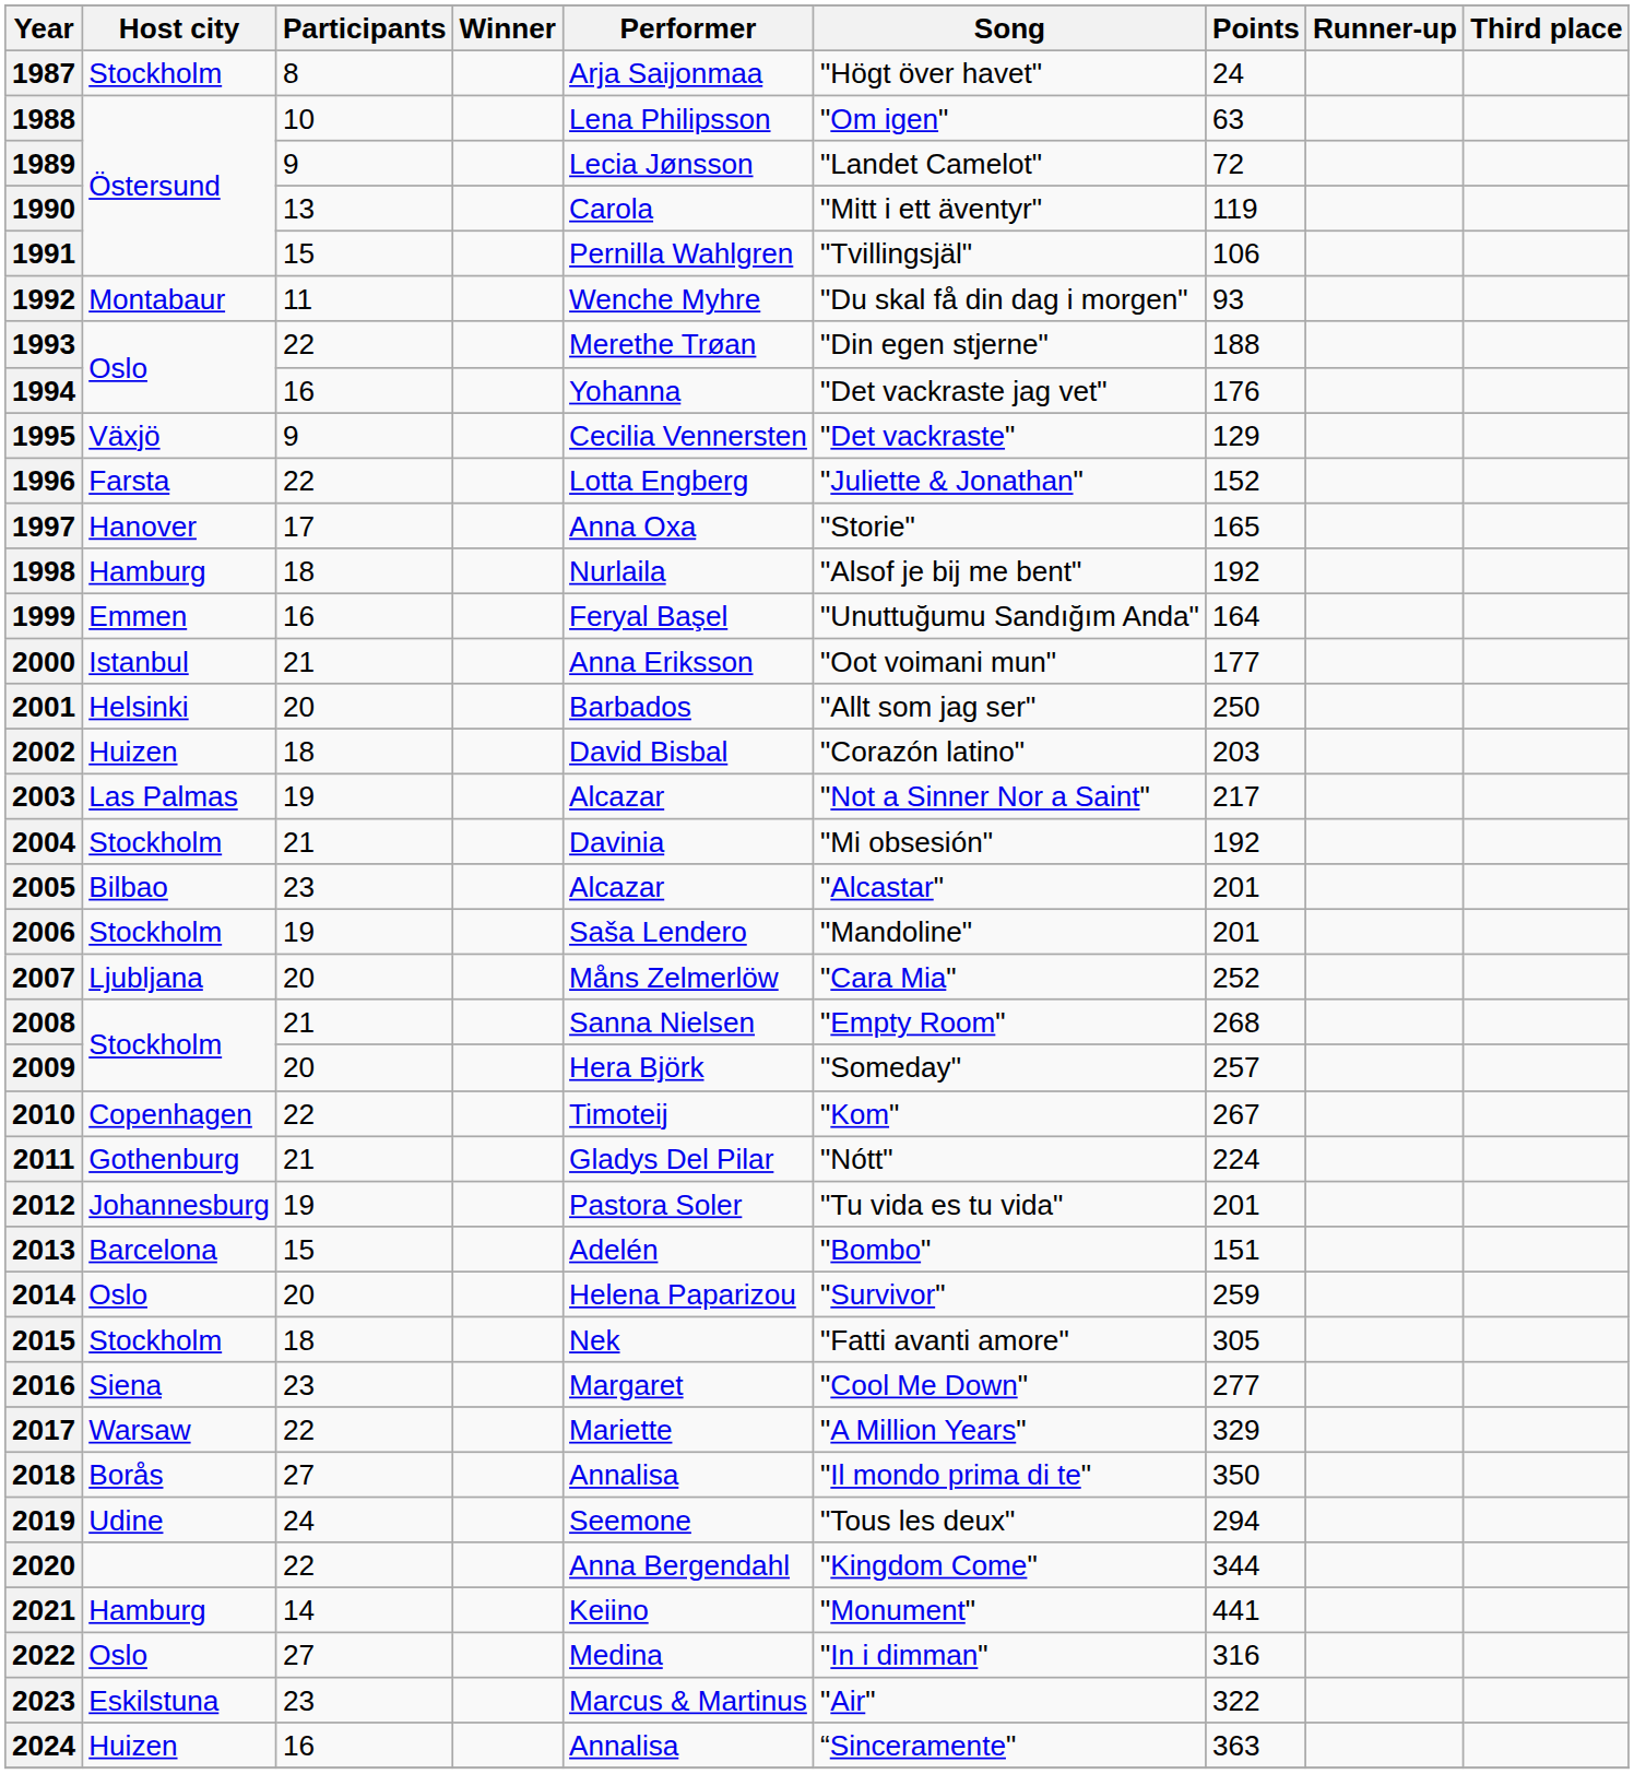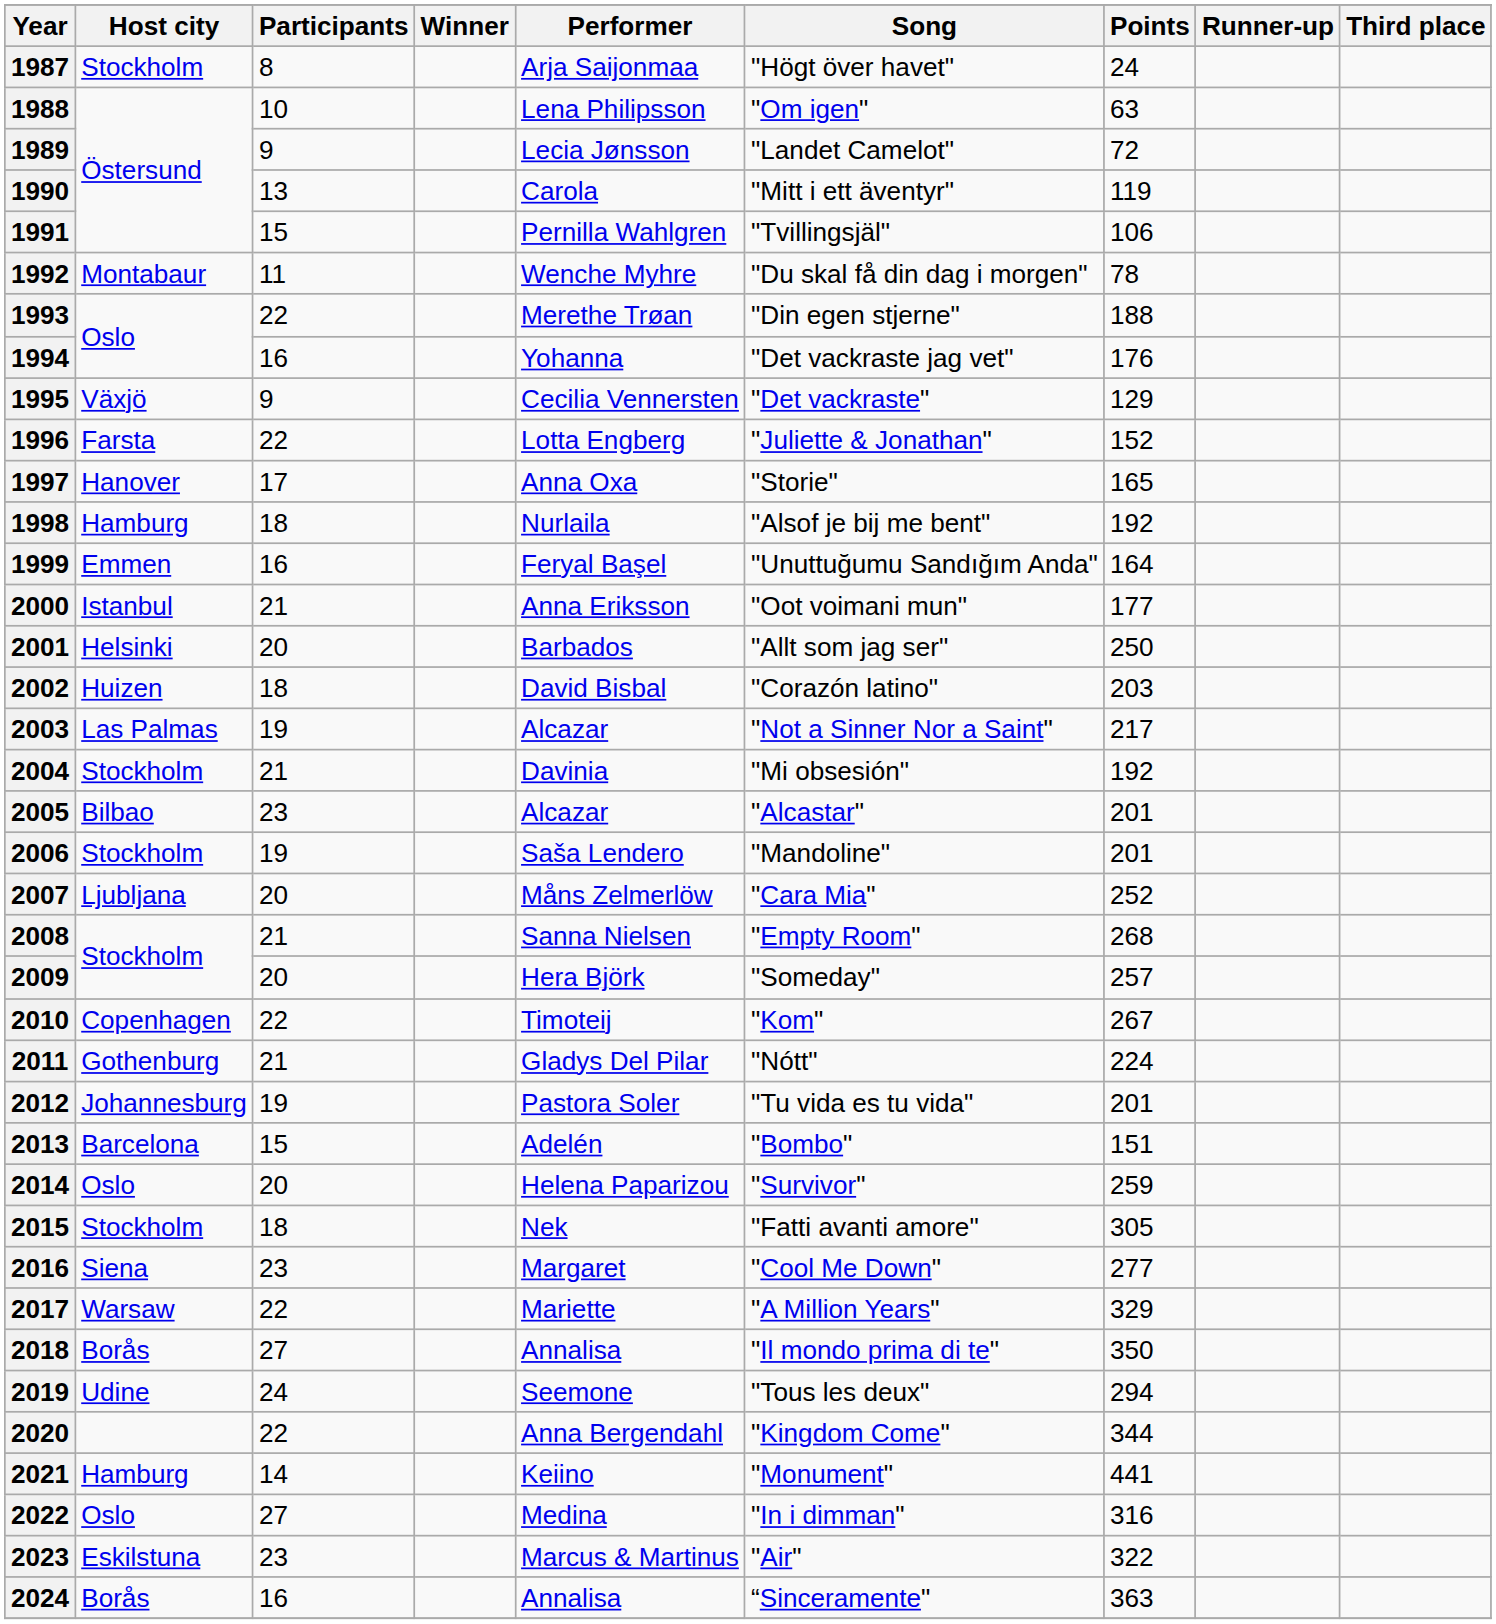 <table class="sortable wikitable" style="font-size: 95%">
 <tr>
 </tr>
 <tr>
 <th>Year</th>
 <th>Host city</th>
 <th>Participants</th>
 <th>Winner</th>
 <th>Performer</th>
 <th>Song</th>
 <th>Points</th>
 <th>Runner-up</th>
 <th>Third place</th>
 </tr>
 <tr>
 <th>1987</th>
 <td> <a href='#'>Stockholm</a></td>
 <td>8</td>
 <td></td>
 <td><a href='#'>Arja Saijonmaa</a></td>
 <td>"Högt över havet"</td>
 <td>24</td>
 <td><br></td>
 <td></td>
 </tr>
 <tr>
 <th>1988</th>
 <td rowspan="4"> <a href='#'>Östersund</a></td>
 <td>10</td>
 <td></td>
 <td><a href='#'>Lena Philipsson</a></td>
 <td>"<a href='#'>Om igen</a>"</td>
 <td>63</td>
 <td></td>
 <td></td>
 </tr>
 <tr>
 <th>1989</th>
 <td>9</td>
 <td></td>
 <td><a href='#'>Lecia Jønsson</a></td>
 <td>"Landet Camelot"</td>
 <td>72</td>
 <td></td>
 <td></td>
 </tr>
 <tr>
 <th>1990</th>
 <td>13</td>
 <td></td>
 <td><a href='#'>Carola</a></td>
 <td>"Mitt i ett äventyr"</td>
 <td>119</td>
 <td></td>
 <td></td>
 </tr>
 <tr>
 <th>1991</th>
 <td>15</td>
 <td></td>
 <td><a href='#'>Pernilla Wahlgren</a></td>
 <td>"Tvillingsjäl"</td>
 <td>106</td>
 <td></td>
 <td></td>
 </tr>
 <tr>
 <th>1992</th>
 <td> <a href='#'>Montabaur</a></td>
 <td>11</td>
 <td></td>
 <td><a href='#'>Wenche Myhre</a></td>
 <td>"Du skal få din dag i morgen"</td>
-<td>93</td>
+<td>78</td>
 <td></td>
 <td></td>
 </tr>
 <tr>
 <th>1993</th>
 <td rowspan="2"> <a href='#'>Oslo</a></td>
 <td>22</td>
 <td></td>
 <td><a href='#'>Merethe Trøan</a></td>
 <td>"Din egen stjerne"</td>
 <td>188</td>
 <td></td>
 <td></td>
 </tr>
 <tr>
 <th>1994</th>
 <td>16</td>
 <td></td>
 <td><a href='#'>Yohanna</a></td>
 <td>"Det vackraste jag vet"</td>
 <td>176</td>
 <td></td>
 <td></td>
 </tr>
 <tr>
 <th>1995</th>
 <td> <a href='#'>Växjö</a></td>
 <td>9</td>
 <td></td>
 <td><a href='#'>Cecilia Vennersten</a></td>
 <td>"<a href='#'>Det vackraste</a>"</td>
 <td>129</td>
 <td></td>
 <td></td>
 </tr>
 <tr>
 <th>1996</th>
 <td> <a href='#'>Farsta</a></td>
 <td>22</td>
 <td></td>
 <td><a href='#'>Lotta Engberg</a></td>
 <td>"<a href='#'>Juliette & Jonathan</a>"</td>
 <td>152</td>
 <td></td>
 <td></td>
 </tr>
 <tr>
 <th>1997</th>
 <td> <a href='#'>Hanover</a></td>
 <td>17</td>
 <td></td>
 <td><a href='#'>Anna Oxa</a></td>
 <td>"Storie"</td>
 <td>165</td>
 <td></td>
 <td></td>
 </tr>
 <tr>
 <th>1998</th>
 <td> <a href='#'>Hamburg</a></td>
 <td>18</td>
 <td></td>
 <td><a href='#'>Nurlaila</a></td>
 <td>"Alsof je bij me bent"</td>
 <td>192</td>
 <td></td>
 <td></td>
 </tr>
 <tr>
 <th>1999</th>
 <td> <a href='#'>Emmen</a></td>
 <td>16</td>
 <td></td>
 <td><a href='#'>Feryal Başel</a></td>
 <td>"Unuttuğumu Sandığım Anda"</td>
 <td>164</td>
 <td></td>
 <td></td>
 </tr>
 <tr>
 <th>2000</th>
 <td> <a href='#'>Istanbul</a></td>
 <td>21</td>
 <td></td>
 <td><a href='#'>Anna Eriksson</a></td>
 <td>"Oot voimani mun"</td>
 <td>177</td>
 <td></td>
 <td></td>
 </tr>
 <tr>
 <th>2001</th>
 <td> <a href='#'>Helsinki</a></td>
 <td>20</td>
 <td></td>
 <td><a href='#'>Barbados</a></td>
 <td>"Allt som jag ser"</td>
 <td>250</td>
 <td></td>
 <td></td>
 </tr>
 <tr>
 <th>2002</th>
 <td> <a href='#'>Huizen</a></td>
 <td>18</td>
 <td></td>
 <td><a href='#'>David Bisbal</a></td>
 <td>"Corazón latino"</td>
 <td>203</td>
 <td></td>
 <td></td>
 </tr>
 <tr>
 <th>2003</th>
 <td> <a href='#'>Las Palmas</a></td>
 <td>19</td>
 <td></td>
 <td><a href='#'>Alcazar</a></td>
 <td>"<a href='#'>Not a Sinner Nor a Saint</a>"</td>
 <td>217</td>
 <td></td>
 <td></td>
 </tr>
 <tr>
 <th>2004</th>
 <td> <a href='#'>Stockholm</a></td>
 <td>21</td>
 <td></td>
 <td><a href='#'>Davinia</a></td>
 <td>"Mi obsesión"</td>
 <td>192</td>
 <td></td>
 <td></td>
 </tr>
 <tr>
 <th>2005</th>
 <td> <a href='#'>Bilbao</a></td>
 <td>23</td>
 <td></td>
 <td><a href='#'>Alcazar</a></td>
 <td>"<a href='#'>Alcastar</a>"</td>
 <td>201</td>
 <td></td>
 <td></td>
 </tr>
 <tr>
 <th>2006</th>
 <td> <a href='#'>Stockholm</a></td>
 <td>19</td>
 <td></td>
 <td><a href='#'>Saša Lendero</a></td>
 <td>"Mandoline"</td>
 <td>201</td>
 <td></td>
 <td></td>
 </tr>
 <tr>
 <th>2007</th>
 <td> <a href='#'>Ljubljana</a></td>
 <td>20</td>
 <td></td>
 <td><a href='#'>Måns Zelmerlöw</a></td>
 <td>"<a href='#'>Cara Mia</a>"</td>
 <td>252</td>
 <td></td>
 <td></td>
 </tr>
 <tr>
 <th>2008</th>
 <td rowspan="2"> <a href='#'>Stockholm</a></td>
 <td>21</td>
 <td></td>
 <td><a href='#'>Sanna Nielsen</a></td>
 <td>"<a href='#'>Empty Room</a>"</td>
 <td>268</td>
 <td></td>
 <td></td>
 </tr>
 <tr>
 <th>2009</th>
 <td>20</td>
 <td></td>
 <td><a href='#'>Hera Björk</a></td>
 <td>"Someday"</td>
 <td>257</td>
 <td></td>
 <td></td>
 </tr>
 <tr>
 <th>2010</th>
 <td> <a href='#'>Copenhagen</a></td>
 <td>22</td>
 <td></td>
 <td><a href='#'>Timoteij</a></td>
 <td>"<a href='#'>Kom</a>"</td>
 <td>267</td>
 <td></td>
 <td></td>
 </tr>
 <tr>
 <th>2011</th>
 <td> <a href='#'>Gothenburg</a></td>
 <td>21</td>
 <td></td>
 <td><a href='#'>Gladys Del Pilar</a></td>
 <td>"Nótt"</td>
 <td>224</td>
 <td></td>
 <td></td>
 </tr>
 <tr>
 <th>2012</th>
 <td> <a href='#'>Johannesburg</a></td>
 <td>19</td>
 <td></td>
 <td><a href='#'>Pastora Soler</a></td>
 <td>"Tu vida es tu vida"</td>
 <td>201</td>
 <td></td>
 <td></td>
 </tr>
 <tr>
 <th>2013</th>
 <td> <a href='#'>Barcelona</a></td>
 <td>15</td>
 <td></td>
 <td><a href='#'>Adelén</a></td>
 <td>"<a href='#'>Bombo</a>"</td>
 <td>151</td>
 <td></td>
 <td></td>
 </tr>
 <tr>
 <th>2014</th>
 <td> <a href='#'>Oslo</a></td>
 <td>20</td>
 <td></td>
 <td><a href='#'>Helena Paparizou</a></td>
 <td>"<a href='#'>Survivor</a>"</td>
 <td>259</td>
 <td></td>
 <td></td>
 </tr>
 <tr>
 <th>2015</th>
 <td> <a href='#'>Stockholm</a></td>
 <td>18</td>
 <td></td>
 <td><a href='#'>Nek</a></td>
 <td>"Fatti avanti amore"</td>
 <td>305</td>
 <td></td>
 <td></td>
 </tr>
 <tr>
 <th>2016</th>
 <td> <a href='#'>Siena</a></td>
 <td>23</td>
 <td></td>
 <td><a href='#'>Margaret</a></td>
 <td>"<a href='#'>Cool Me Down</a>"</td>
 <td>277</td>
 <td></td>
 <td></td>
 </tr>
 <tr>
 <th>2017</th>
 <td> <a href='#'>Warsaw</a></td>
 <td>22</td>
 <td></td>
 <td><a href='#'>Mariette</a></td>
 <td>"<a href='#'>A Million Years</a>"</td>
 <td>329</td>
 <td></td>
 <td></td>
 </tr>
 <tr>
 <th>2018</th>
 <td> <a href='#'>Borås</a></td>
 <td>27</td>
 <td></td>
 <td><a href='#'>Annalisa</a></td>
 <td>"<a href='#'>Il mondo prima di te</a>"</td>
 <td>350</td>
 <td></td>
 <td></td>
 </tr>
 <tr>
 <th>2019</th>
 <td> <a href='#'>Udine</a></td>
 <td>24</td>
 <td></td>
 <td><a href='#'>Seemone</a></td>
 <td>"Tous les deux"</td>
 <td>294</td>
 <td></td>
 <td></td>
 </tr>
 <tr>
 <th>2020</th>
 <td></td>
 <td>22</td>
 <td></td>
 <td><a href='#'>Anna Bergendahl</a></td>
 <td>"<a href='#'>Kingdom Come</a>"</td>
 <td>344</td>
 <td></td>
 <td></td>
 </tr>
 <tr>
 <th>2021</th>
 <td> <a href='#'>Hamburg</a></td>
 <td>14</td>
 <td></td>
 <td><a href='#'>Keiino</a></td>
 <td>"<a href='#'>Monument</a>"</td>
 <td>441</td>
 <td></td>
 <td></td>
 </tr>
 <tr>
 <th>2022</th>
 <td> <a href='#'>Oslo</a></td>
 <td>27</td>
 <td></td>
 <td><a href='#'>Medina</a></td>
 <td>"<a href='#'>In i dimman</a>"</td>
 <td>316</td>
 <td></td>
 <td></td>
 </tr>
 <tr>
 <th>2023</th>
 <td> <a href='#'>Eskilstuna</a></td>
 <td>23</td>
 <td></td>
 <td><a href='#'>Marcus & Martinus</a></td>
 <td>"<a href='#'>Air</a>"</td>
 <td>322</td>
 <td></td>
 <td></td>
 </tr>
 <tr>
 <th>2024</th>
-<td> <a href='#'>Huizen</a></td>
+<td> <a href='#'>Borås</a></td>
 <td>16</td>
 <td></td>
 <td><a href='#'>Annalisa</a></td>
 <td>“<a href='#'>Sinceramente</a>"</td>
 <td>363</td>
 <td></td>
 <td></td>
 </tr>
 <tr>
 </tr>
 </table>
